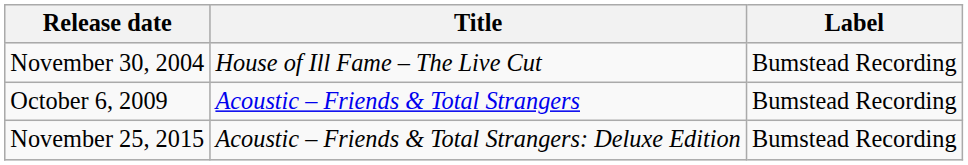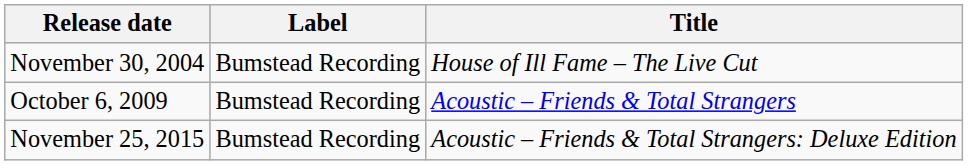 <table class="wikitable">
 <tr>
 <th>Release date</th>
+<th>Label</th>
 <th>Title</th>
-<th>Label</th>
 </tr>
 <tr>
 <td>November 30, 2004</td>
+<td>Bumstead Recording</td>
 <td><em>House of Ill Fame – The Live Cut</em></td>
-<td>Bumstead Recording</td>
 </tr>
 <tr>
 <td>October 6, 2009</td>
+<td>Bumstead Recording</td>
 <td><em><a href='#'>Acoustic – Friends & Total Strangers</a></em></td>
-<td>Bumstead Recording</td>
 </tr>
 <tr>
 <td>November 25, 2015</td>
+<td>Bumstead Recording</td>
 <td><em>Acoustic – Friends & Total Strangers: Deluxe Edition </em></td>
-<td>Bumstead Recording</td>
 </tr>
 </table>
